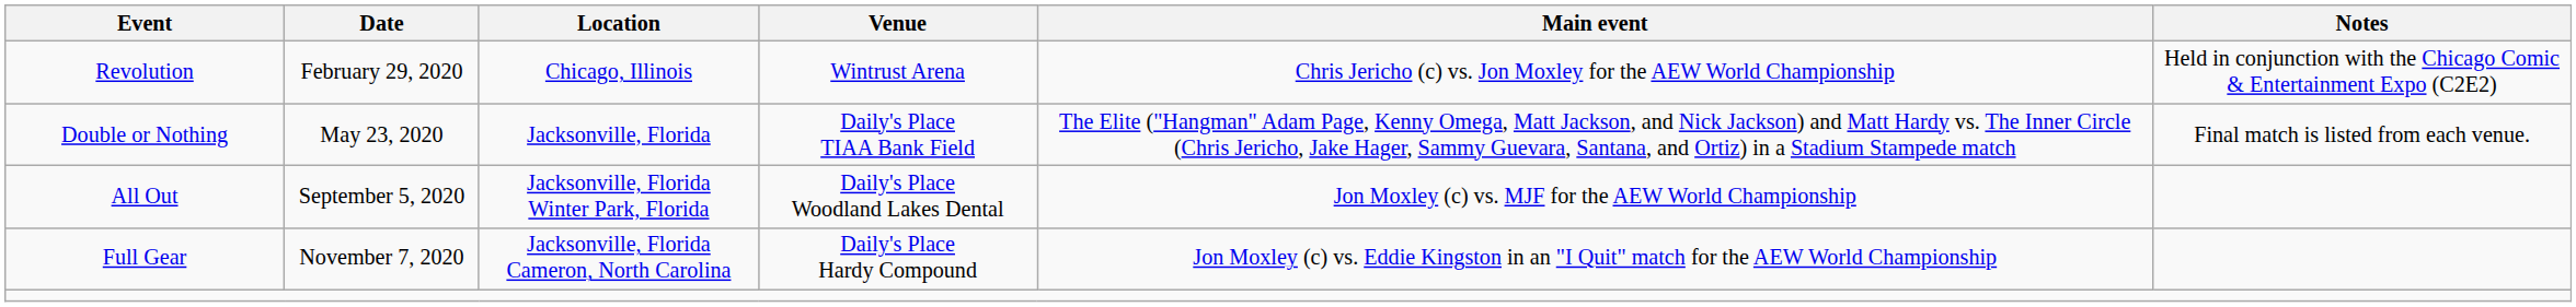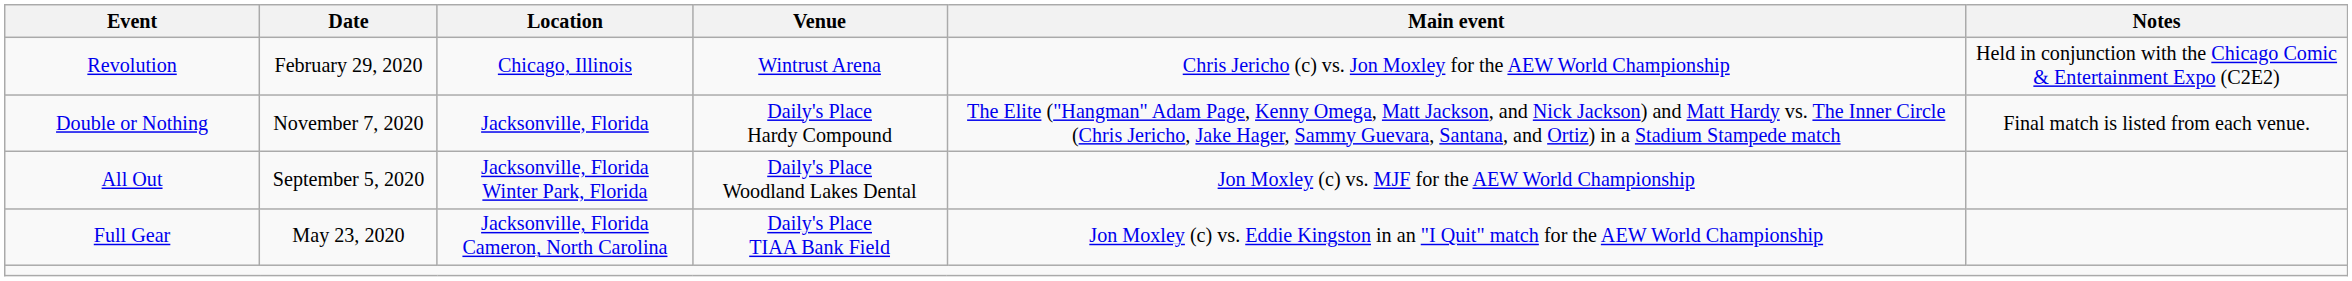 <table class="sortable wikitable succession-box" style="font-size:85%; text-align:center; width: 100%">
 <tr>
 <th scope="col" width="10%">Event</th>
 <th scope="col" width="7%">Date</th>
 <th scope="col" width="10%">Location</th>
 <th scope="col" width="10%">Venue</th>
 <th scope="col" width="40%">Main event</th>
 <th scope="col" width="15%">Notes</th>
 </tr>
 <tr>
 <td><a href='#'>Revolution</a></td>
 <td>February 29, 2020</td>
 <td><a href='#'>Chicago, Illinois</a></td>
 <td><a href='#'>Wintrust Arena</a></td>
 <td><a href='#'>Chris Jericho</a> (c) vs. <a href='#'>Jon Moxley</a> for the <a href='#'>AEW World Championship</a></td>
 <td>Held in conjunction with the <a href='#'>Chicago Comic & Entertainment Expo</a> (C2E2)</td>
 </tr>
 <tr>
 <td><a href='#'>Double or Nothing</a></td>
-<td>May 23, 2020</td>
+<td>November 7, 2020</td>
 <td><a href='#'>Jacksonville, Florida</a></td>
-<td><a href='#'>Daily's Place</a><br><a href='#'>TIAA Bank Field</a></td>
+<td><a href='#'>Daily's Place</a><br>Hardy Compound</td>
 <td><a href='#'>The Elite</a> (<a href='#'>"Hangman" Adam Page</a>, <a href='#'>Kenny Omega</a>, <a href='#'>Matt Jackson</a>, and <a href='#'>Nick Jackson</a>) and <a href='#'>Matt Hardy</a> vs. <a href='#'>The Inner Circle</a> (<a href='#'>Chris Jericho</a>, <a href='#'>Jake Hager</a>, <a href='#'>Sammy Guevara</a>, <a href='#'>Santana</a>, and <a href='#'>Ortiz</a>) in a <a href='#'>Stadium Stampede match</a></td>
 <td>Final match is listed from each venue.</td>
 </tr>
 <tr>
 <td><a href='#'>All Out</a></td>
 <td>September 5, 2020</td>
 <td><a href='#'>Jacksonville, Florida</a><br><a href='#'>Winter Park, Florida</a></td>
 <td><a href='#'>Daily's Place</a><br>Woodland Lakes Dental</td>
 <td><a href='#'>Jon Moxley</a> (c) vs. <a href='#'>MJF</a> for the <a href='#'>AEW World Championship</a></td>
 <td></td>
 </tr>
 <tr>
 <td><a href='#'>Full Gear</a></td>
-<td>November 7, 2020</td>
+<td>May 23, 2020</td>
 <td><a href='#'>Jacksonville, Florida</a><br><a href='#'>Cameron, North Carolina</a></td>
-<td><a href='#'>Daily's Place</a><br>Hardy Compound</td>
+<td><a href='#'>Daily's Place</a><br><a href='#'>TIAA Bank Field</a></td>
 <td><a href='#'>Jon Moxley</a> (c) vs. <a href='#'>Eddie Kingston</a> in an <a href='#'>"I Quit" match</a> for the <a href='#'>AEW World Championship</a></td>
 <td></td>
 </tr>
 <tr>
 <td colspan=6></td>
 </tr>
 </table>
